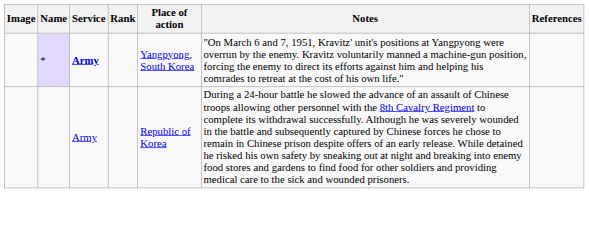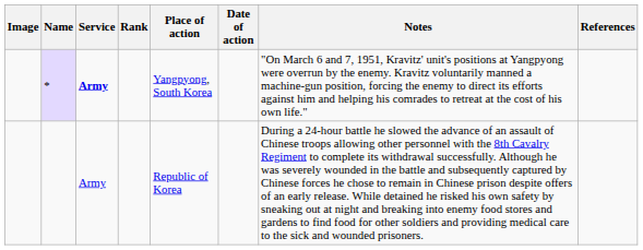 <table class="wikitable" width="98%">
 <tr>
 <th>Image</th>
 <th>Name</th>
 <th>Service</th>
 <th>Rank</th>
 <th>Place of action</th>
+<th>Date of action</th>
 <th>Notes</th>
 <th class="unsortable">References</th>
 </tr>
 <tr>
 <td></td>
 <td style="background:#e3d9ff;">*</td>
 <td><strong><a href='#'>Army</a></strong></td>
 <td></td>
 <td><a href='#'>Yangpyong</a>, <a href='#'>South Korea</a></td>
+<td></td>
 <td>"On March 6 and 7, 1951, Kravitz' unit's positions at Yangpyong were overrun by the enemy. Kravitz voluntarily manned a machine-gun position, forcing the enemy to direct its efforts against him and helping his comrades to retreat at the cost of his own life."</td>
 <td></td>
 </tr>
 <tr>
 <td></td>
 <td></td>
 <td><a href='#'>Army</a></td>
 <td></td>
 <td><a href='#'>Republic of Korea</a></td>
+<td></td>
 <td>During a 24-hour battle he slowed the advance of an assault of Chinese troops allowing other personnel with the <a href='#'>8th Cavalry Regiment</a> to complete its withdrawal successfully. Although he was severely wounded in the battle and subsequently captured by Chinese forces he chose to remain in Chinese prison despite offers of an early release. While detained he risked his own safety by sneaking out at night and breaking into enemy food stores and gardens to find food for other soldiers and providing medical care to the sick and wounded prisoners.</td>
 <td></td>
 </tr>
 </table>
